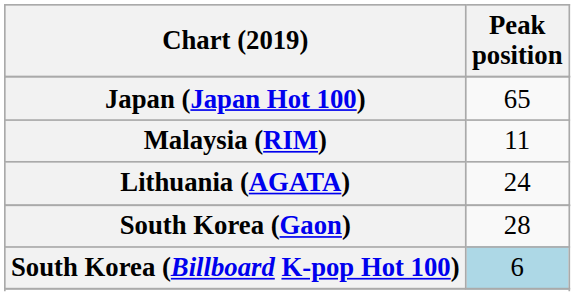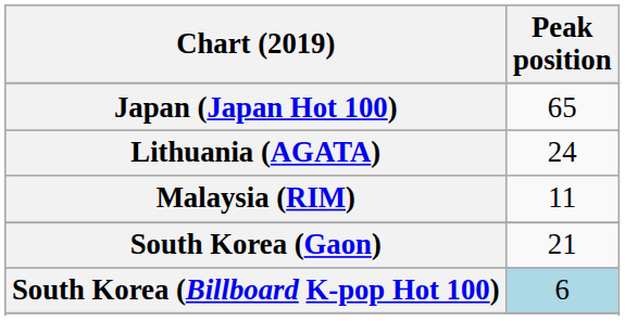 <table class="wikitable sortable plainrowheaders" style="text-align:center">
 <tr>
 <th scope="col">Chart (2019)</th>
 <th scope="col">Peak<br>position</th>
 </tr>
 <tr>
 </tr>
 <tr>
 </tr>
 <tr>
 <th scope="row">Japan (<a href='#'>Japan Hot 100</a>)</th>
 <td>65</td>
 </tr>
 <tr>
+<th scope="row">Lithuania (<a href='#'>AGATA</a>)</th>
+<td>24</td>
+</tr>
+<tr>
 <th scope="row">Malaysia (<a href='#'>RIM</a>)</th>
 <td>11</td>
-</tr>
-<tr>
-<th scope="row">Lithuania (<a href='#'>AGATA</a>)</th>
-<td>24</td>
 </tr>
 <tr>
 </tr>
 <tr>
 <th scope="row">South Korea (<a href='#'>Gaon</a>)</th>
-<td>28</td>
+<td>21</td>
 </tr>
 <tr>
 <th scope="row">South Korea (<em><a href='#'>Billboard</a></em> <a href='#'>K-pop Hot 100</a>)</th>
 <td style="background: lightblue;">6</td>
 </tr>
 <tr>
 </tr>
 <tr>
 </tr>
 </table>
